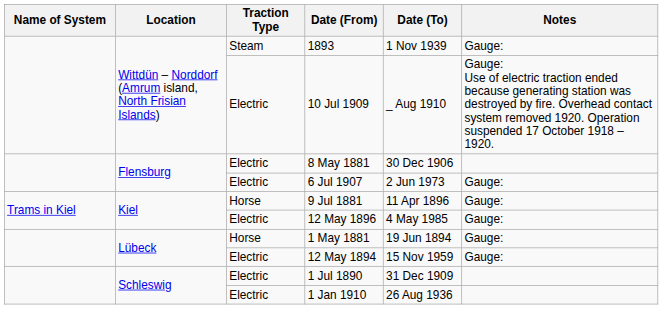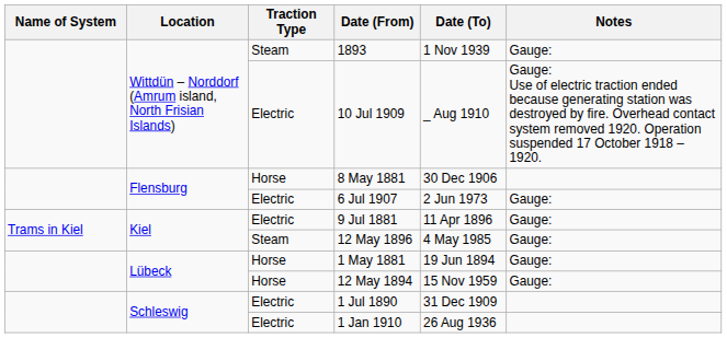 <table class="wikitable" width=100%>
 <tr>
 <th width=17%>Name of System</th>
 <th width=17%>Location</th>
 <th width=12%>Traction<br>Type</th>
 <th width=12%>Date (From)</th>
 <th width=12%>Date (To)</th>
 <th width=30%>Notes</th>
 </tr>
 <tr>
 <td rowspan="2"> </td>
 <td rowspan="2"><a href='#'>Wittdün</a> – <a href='#'>Norddorf</a> (<a href='#'>Amrum</a> island, <a href='#'>North Frisian Islands</a>)</td>
 <td>Steam</td>
 <td>1893</td>
 <td>1 Nov 1939</td>
 <td>Gauge: </td>
 </tr>
 <tr>
 <td>Electric</td>
 <td>10 Jul 1909</td>
 <td>_ Aug 1910</td>
 <td>Gauge: <br>Use of electric traction ended because generating station was destroyed by fire. Overhead contact system removed 1920. Operation suspended 17 October 1918 – 1920.</td>
 </tr>
 <tr>
 <td rowspan="2"> </td>
 <td rowspan="2"><a href='#'>Flensburg</a></td>
-<td>Electric</td>
+<td>Horse</td>
 <td>8 May 1881</td>
 <td>30 Dec 1906</td>
 <td> </td>
 </tr>
 <tr>
 <td>Electric</td>
 <td>6 Jul 1907</td>
 <td>2 Jun 1973</td>
 <td>Gauge: </td>
 </tr>
 <tr>
 <td rowspan="2"><a href='#'>Trams in Kiel</a></td>
 <td rowspan="2"><a href='#'>Kiel</a></td>
-<td>Horse</td>
+<td>Electric</td>
 <td>9 Jul 1881</td>
 <td>11 Apr 1896</td>
 <td>Gauge: </td>
 </tr>
 <tr>
-<td>Electric</td>
+<td>Steam</td>
 <td>12 May 1896</td>
 <td>4 May 1985</td>
 <td>Gauge: </td>
 </tr>
 <tr>
 <td rowspan="2"> </td>
 <td rowspan="2"><a href='#'>Lübeck</a></td>
 <td>Horse</td>
 <td>1 May 1881</td>
 <td>19 Jun 1894</td>
 <td>Gauge: </td>
 </tr>
 <tr>
-<td>Electric</td>
+<td>Horse</td>
 <td>12 May 1894</td>
 <td>15 Nov 1959</td>
 <td>Gauge: </td>
 </tr>
 <tr>
 <td rowspan="2"> </td>
 <td rowspan="2"><a href='#'>Schleswig</a></td>
 <td>Electric</td>
 <td>1 Jul 1890</td>
 <td>31 Dec 1909</td>
 <td> </td>
 </tr>
 <tr>
 <td>Electric</td>
 <td>1 Jan 1910</td>
 <td>26 Aug 1936</td>
 <td> </td>
 </tr>
 </table>
